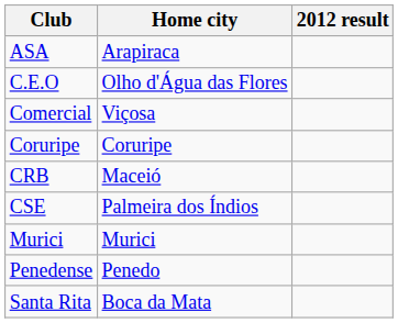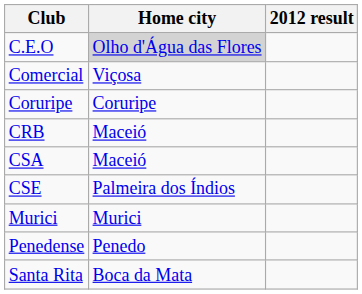 <table class="wikitable sortable">
 <tr>
 <th>Club</th>
 <th>Home city</th>
 <th>2012 result</th>
 </tr>
 <tr>
-<td><a href='#'>ASA</a></td>
-<td><a href='#'>Arapiraca</a></td>
-<td></td>
-</tr>
-<tr>
 <td><a href='#'>C.E.O</a></td>
-<td><a href='#'>Olho d'Água das Flores</a></td>
+<td style="background: lightgrey;"><a href='#'>Olho d'Água das Flores</a></td>
 <td></td>
 </tr>
 <tr>
 <td><a href='#'>Comercial</a></td>
 <td><a href='#'>Viçosa</a></td>
 <td></td>
 </tr>
 <tr>
 <td><a href='#'>Coruripe</a></td>
 <td><a href='#'>Coruripe</a></td>
 <td></td>
 </tr>
 <tr>
 <td><a href='#'>CRB</a></td>
+<td><a href='#'>Maceió</a></td>
+<td></td>
+</tr>
+<tr>
+<td><a href='#'>CSA</a></td>
 <td><a href='#'>Maceió</a></td>
 <td></td>
 </tr>
 <tr>
 <td><a href='#'>CSE</a></td>
 <td><a href='#'>Palmeira dos Índios</a></td>
 <td></td>
 </tr>
 <tr>
 <td><a href='#'>Murici</a></td>
 <td><a href='#'>Murici</a></td>
 <td></td>
 </tr>
 <tr>
 <td><a href='#'>Penedense</a></td>
 <td><a href='#'>Penedo</a></td>
 <td></td>
 </tr>
 <tr>
 <td><a href='#'>Santa Rita</a></td>
 <td><a href='#'>Boca da Mata</a></td>
 <td></td>
 </tr>
 </table>
